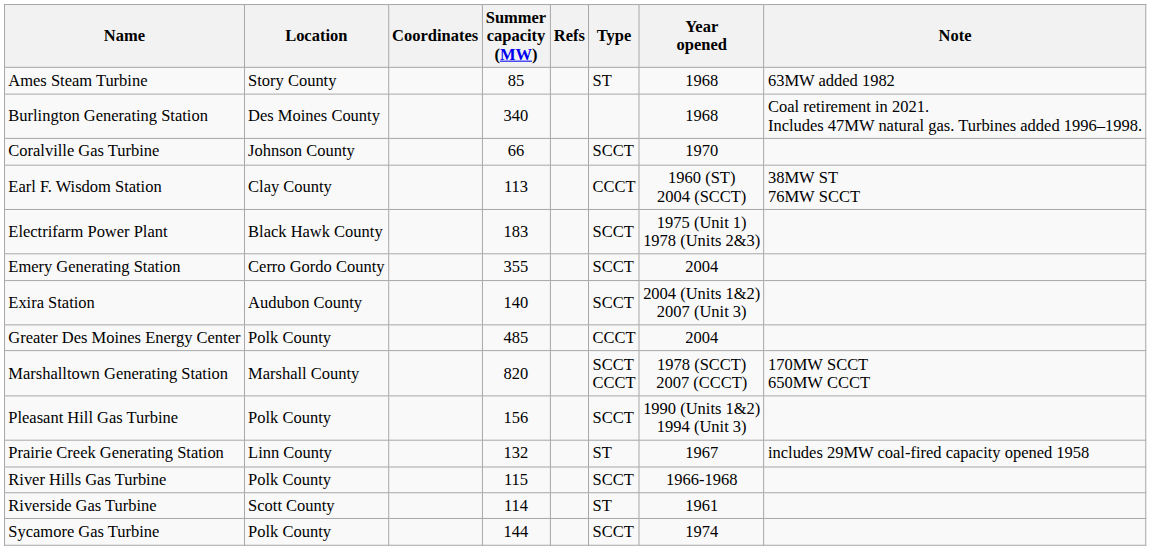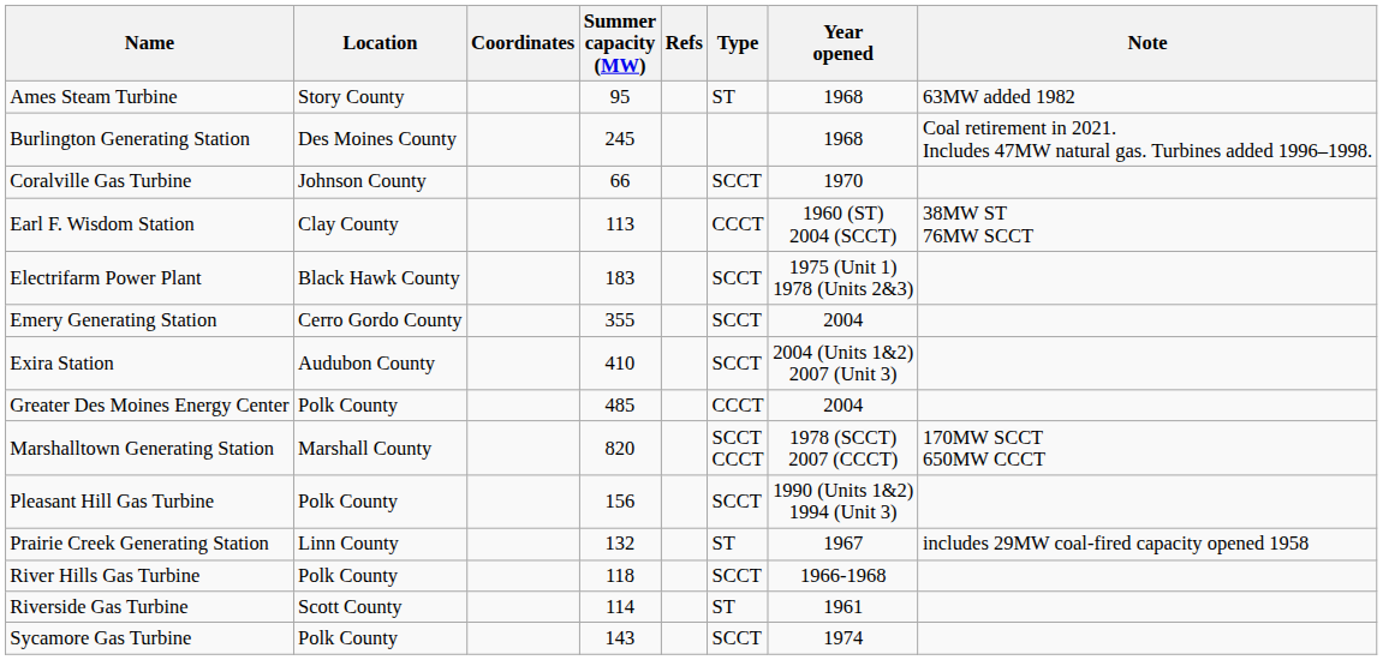 <table class="wikitable sortable">
 <tr>
 <th>Name</th>
 <th>Location</th>
 <th>Coordinates</th>
 <th>Summer<br>capacity<br>(<a href='#'>MW</a>)</th>
 <th>Refs</th>
 <th>Type</th>
 <th>Year<br>opened</th>
 <th>Note</th>
 </tr>
 <tr>
 <td>Ames Steam Turbine</td>
 <td>Story County</td>
 <td></td>
-<td align="center">85</td>
+<td align="center">95</td>
 <td></td>
 <td>ST</td>
 <td align="center">1968</td>
 <td>63MW added 1982</td>
 </tr>
 <tr>
 <td>Burlington Generating Station</td>
 <td>Des Moines County</td>
 <td></td>
-<td align="center">340</td>
+<td align="center">245</td>
 <td></td>
 <td></td>
 <td align="center">1968</td>
 <td>Coal retirement in 2021.<br>Includes 47MW natural gas. Turbines added 1996–1998.</td>
 </tr>
 <tr>
 <td>Coralville Gas Turbine</td>
 <td>Johnson County</td>
 <td></td>
 <td align="center">66</td>
 <td></td>
 <td>SCCT</td>
 <td align="center">1970</td>
 <td></td>
 </tr>
 <tr>
 <td>Earl F. Wisdom Station</td>
 <td>Clay County</td>
 <td></td>
 <td align="center">113</td>
 <td></td>
 <td>CCCT</td>
 <td align="center">1960 (ST)<br>2004 (SCCT)</td>
 <td>38MW ST<br>76MW SCCT</td>
 </tr>
 <tr>
 <td>Electrifarm Power Plant</td>
 <td>Black Hawk County</td>
 <td></td>
 <td align="center">183</td>
 <td></td>
 <td>SCCT</td>
 <td align="center">1975 (Unit 1)<br>1978 (Units 2&3)</td>
 <td></td>
 </tr>
 <tr>
 <td>Emery Generating Station</td>
 <td>Cerro Gordo County</td>
 <td></td>
 <td align="center">355</td>
 <td></td>
 <td>SCCT</td>
 <td align="center">2004</td>
 <td></td>
 </tr>
 <tr>
 <td>Exira Station</td>
 <td>Audubon County</td>
 <td></td>
-<td align="center">140</td>
+<td align="center">410</td>
 <td></td>
 <td>SCCT</td>
 <td align="center">2004 (Units 1&2)<br>2007 (Unit 3)</td>
 <td></td>
 </tr>
 <tr>
 <td>Greater Des Moines Energy Center</td>
 <td>Polk County</td>
 <td></td>
 <td align="center">485</td>
 <td></td>
 <td>CCCT</td>
 <td align="center">2004</td>
 <td></td>
 </tr>
 <tr>
 <td>Marshalltown Generating Station</td>
 <td>Marshall County</td>
 <td></td>
 <td align="center">820</td>
 <td></td>
 <td>SCCT<br>CCCT</td>
 <td align="center">1978 (SCCT)<br>2007 (CCCT)</td>
 <td>170MW SCCT<br>650MW CCCT</td>
 </tr>
 <tr>
 <td>Pleasant Hill Gas Turbine</td>
 <td>Polk County</td>
 <td></td>
 <td align="center">156</td>
 <td></td>
 <td>SCCT</td>
 <td align="center">1990 (Units 1&2)<br>1994 (Unit 3)</td>
 <td></td>
 </tr>
 <tr>
 <td>Prairie Creek Generating Station</td>
 <td>Linn County</td>
 <td></td>
 <td align="center">132</td>
 <td></td>
 <td>ST</td>
 <td align="center">1967</td>
 <td>includes 29MW coal-fired capacity opened 1958</td>
 </tr>
 <tr>
 <td>River Hills Gas Turbine</td>
 <td>Polk County</td>
 <td></td>
-<td align="center">115</td>
+<td align="center">118</td>
 <td></td>
 <td>SCCT</td>
 <td align="center">1966-1968</td>
 <td></td>
 </tr>
 <tr>
 <td>Riverside Gas Turbine</td>
 <td>Scott County</td>
 <td></td>
 <td align="center">114</td>
 <td></td>
 <td>ST</td>
 <td align="center">1961</td>
 <td></td>
 </tr>
 <tr>
 <td>Sycamore Gas Turbine</td>
 <td>Polk County</td>
 <td></td>
-<td align="center">144</td>
+<td align="center">143</td>
 <td></td>
 <td>SCCT</td>
 <td align="center">1974</td>
 <td></td>
 </tr>
 </table>
